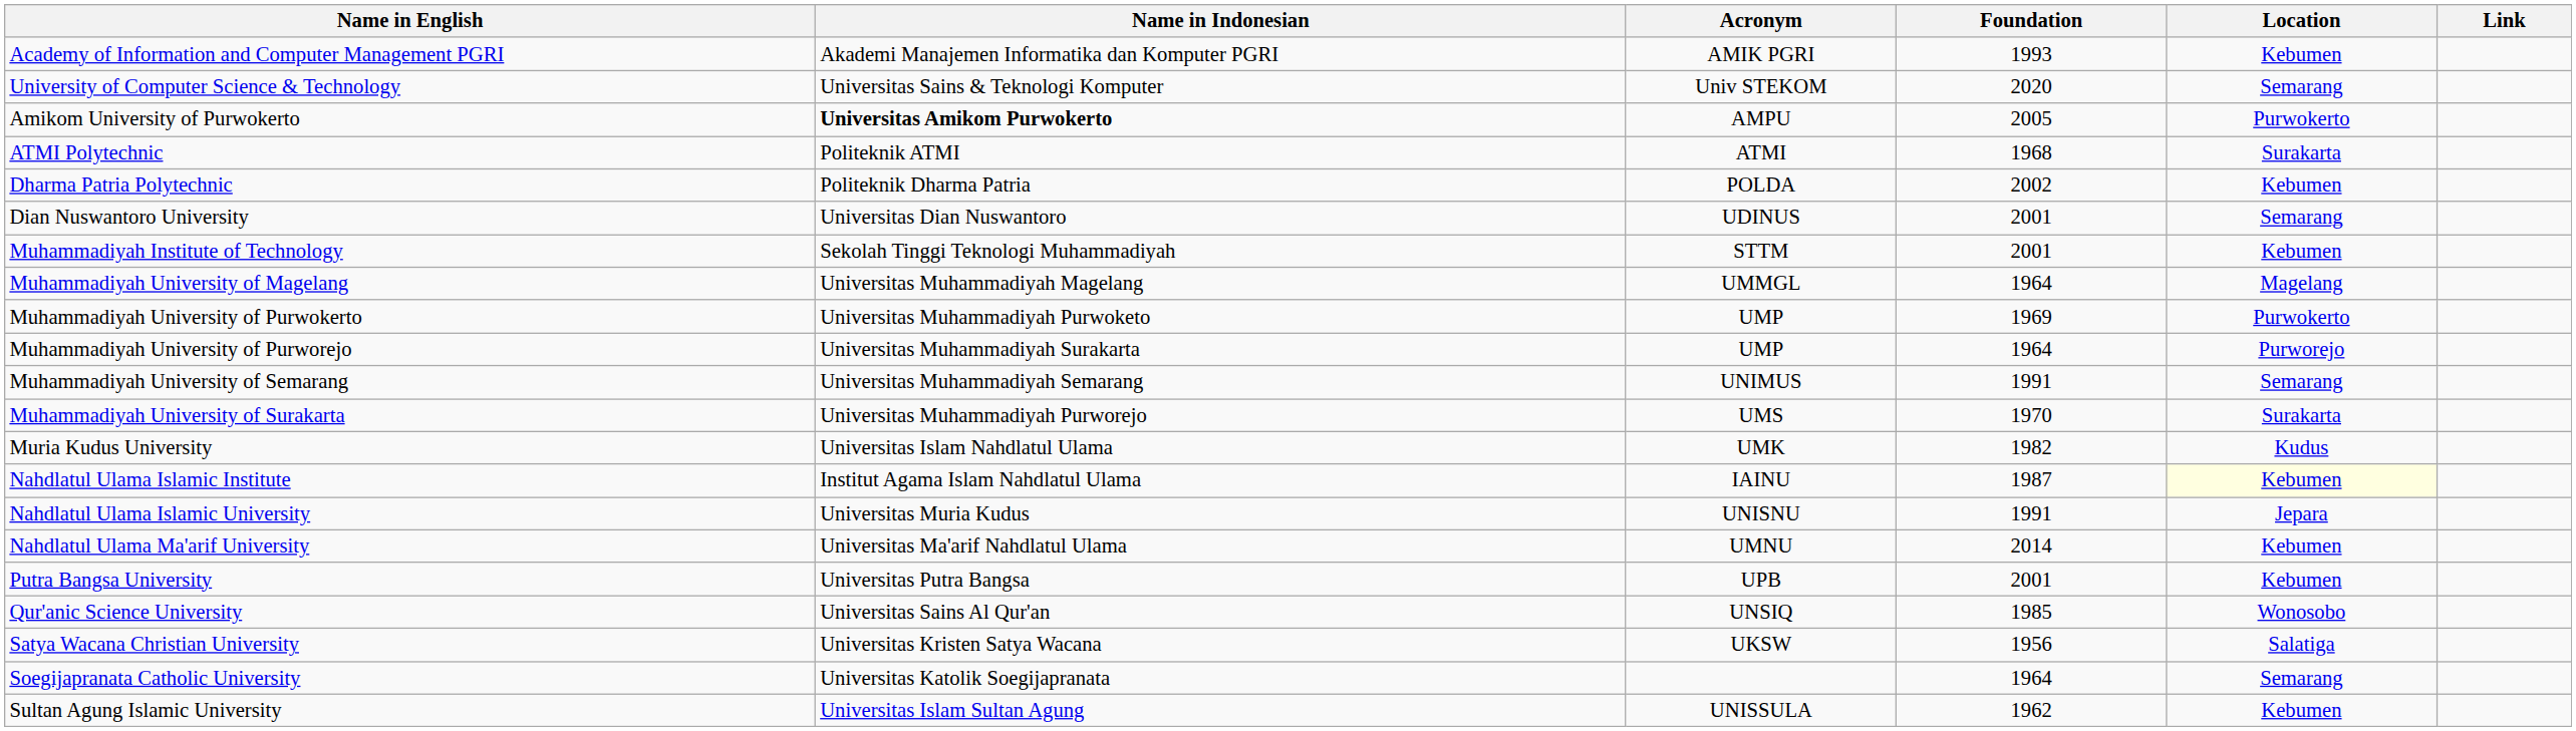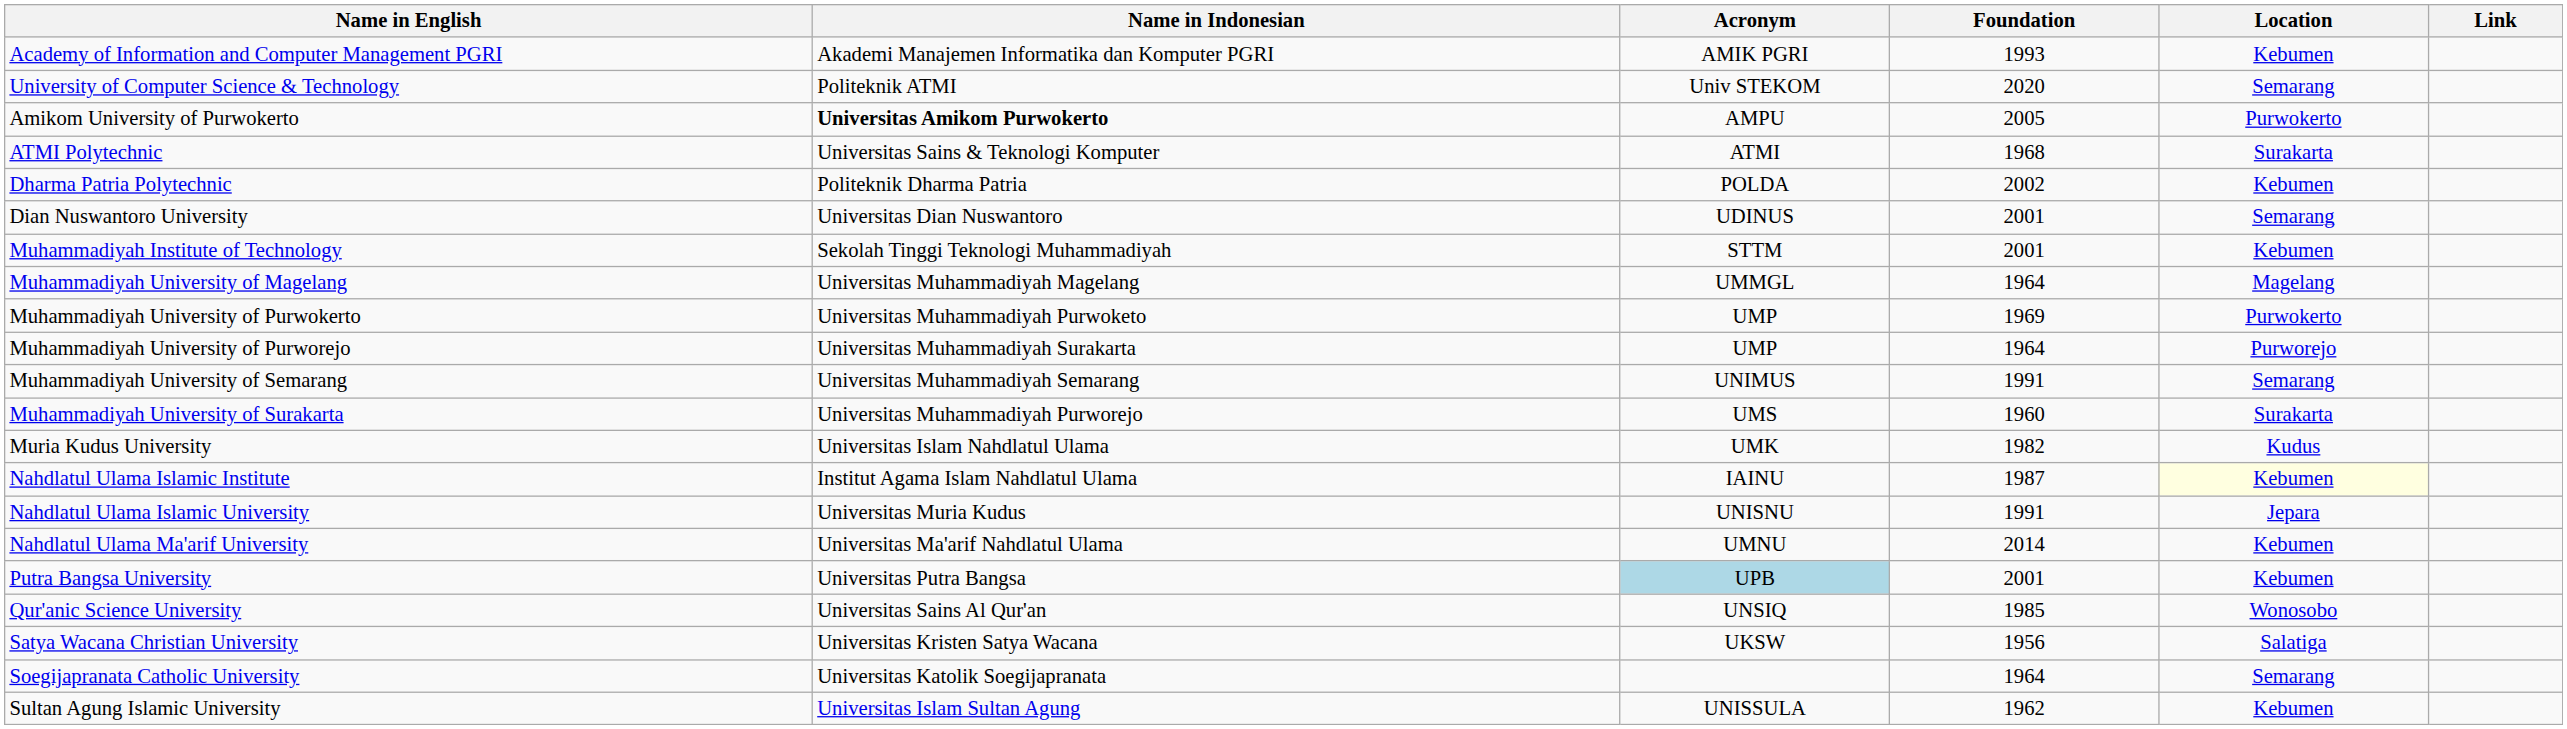 <table class="wikitable sortable" style="width:100%;">
 <tr>
 <th>Name in English</th>
 <th>Name in Indonesian</th>
 <th>Acronym</th>
 <th>Foundation</th>
 <th>Location</th>
 <th class="unsortable">Link</th>
 </tr>
 <tr>
 <td style="width:30%;"><a href='#'>Academy of Information and Computer Management PGRI</a></td>
 <td style="width:30%;">Akademi Manajemen Informatika dan Komputer PGRI</td>
 <td style="width:10%; text-align:center;">AMIK PGRI</td>
 <td style="width:10%; text-align:center;">1993</td>
 <td style="width:10%; text-align:center;"><a href='#'>Kebumen</a></td>
 <td style="width:5%; text-align:center;"></td>
 </tr>
 <tr>
 <td style="width:30%;"><a href='#'>University of Computer Science & Technology</a></td>
-<td style="width:30%;">Universitas Sains & Teknologi Komputer</td>
+<td style="width:30%;">Politeknik ATMI</td>
 <td style="width:10%; text-align:center;">Univ STEKOM</td>
 <td style="width:10%; text-align:center;">2020</td>
 <td style="width:10%; text-align:center;"><a href='#'>Semarang</a></td>
 <td style="width:5%; text-align:center;"></td>
 </tr>
 <tr>
 <td style="width:30%;">Amikom University of Purwokerto</td>
 <td style="width:30%;"><strong>Universitas Amikom Purwokerto</strong></td>
 <td style="width:10%; text-align:center;">AMPU</td>
 <td style="width:10%; text-align:center;">2005</td>
 <td style="width:10%; text-align:center;"><a href='#'>Purwokerto</a></td>
 <td style="width:5%; text-align:center;"></td>
 </tr>
 <tr>
 <td style="width:30%;"><a href='#'>ATMI Polytechnic</a></td>
-<td style="width:30%;">Politeknik ATMI</td>
+<td style="width:30%;">Universitas Sains & Teknologi Komputer</td>
 <td style="width:10%; text-align:center;">ATMI</td>
 <td style="width:10%; text-align:center;">1968</td>
 <td style="width:10%; text-align:center;"><a href='#'>Surakarta</a></td>
 <td style="width:5%; text-align:center;"></td>
 </tr>
 <tr>
 <td style="width:30%;"><a href='#'>Dharma Patria Polytechnic</a></td>
 <td style="width:30%;">Politeknik Dharma Patria</td>
 <td style="width:10%; text-align:center;">POLDA</td>
 <td style="width:10%; text-align:center;">2002</td>
 <td style="width:10%; text-align:center;"><a href='#'>Kebumen</a></td>
 <td style="width:5%; text-align:center;"></td>
 </tr>
 <tr>
 <td style="width:30%;">Dian Nuswantoro University</td>
 <td style="width:30%;">Universitas Dian Nuswantoro</td>
 <td style="width:10%; text-align:center;">UDINUS</td>
 <td style="width:10%; text-align:center;">2001</td>
 <td style="width:10%; text-align:center;"><a href='#'>Semarang</a></td>
 <td style="width:5%; text-align:center;"></td>
 </tr>
 <tr>
 <td style="width:30%;"><a href='#'>Muhammadiyah Institute of Technology</a></td>
 <td style="width:30%;">Sekolah Tinggi Teknologi Muhammadiyah</td>
 <td style="width:10%; text-align:center;">STTM</td>
 <td style="width:10%; text-align:center;">2001</td>
 <td style="width:10%; text-align:center;"><a href='#'>Kebumen</a></td>
 <td style="width:5%; text-align:center;"></td>
 </tr>
 <tr>
 <td style="width:30%;"><a href='#'>Muhammadiyah University of Magelang</a></td>
 <td style="width:30%;">Universitas Muhammadiyah Magelang</td>
 <td style="width:10%; text-align:center;">UMMGL</td>
 <td style="width:10%; text-align:center;">1964</td>
 <td style="width:10%; text-align:center;"><a href='#'>Magelang</a></td>
 <td style="width:5%; text-align:center;"></td>
 </tr>
 <tr>
 <td style="width:30%;">Muhammadiyah University of Purwokerto</td>
 <td style="width:30%;">Universitas Muhammadiyah Purwoketo</td>
 <td style="width:10%; text-align:center;">UMP</td>
 <td style="width:10%; text-align:center;">1969</td>
 <td style="width:10%; text-align:center;"><a href='#'>Purwokerto</a></td>
 <td style="width:5%; text-align:center;"></td>
 </tr>
 <tr>
 <td style="width:30%;">Muhammadiyah University of Purworejo</td>
 <td style="width:30%;">Universitas Muhammadiyah Surakarta</td>
 <td style="width:10%; text-align:center;">UMP</td>
 <td style="width:10%; text-align:center;">1964</td>
 <td style="width:10%; text-align:center;"><a href='#'>Purworejo</a></td>
 <td style="width:5%; text-align:center;"></td>
 </tr>
 <tr>
 <td style="width:30%;">Muhammadiyah University of Semarang</td>
 <td style="width:30%;">Universitas Muhammadiyah Semarang</td>
 <td style="width:10%; text-align:center;">UNIMUS</td>
 <td style="width:10%; text-align:center;">1991</td>
 <td style="width:10%; text-align:center;"><a href='#'>Semarang</a></td>
 <td style="width:5%; text-align:center;"></td>
 </tr>
 <tr>
 <td style="width:30%;"><a href='#'>Muhammadiyah University of Surakarta</a></td>
 <td style="width:30%;">Universitas Muhammadiyah Purworejo</td>
 <td style="width:10%; text-align:center;">UMS</td>
-<td style="width:10%; text-align:center;">1970</td>
+<td style="width:10%; text-align:center;">1960</td>
 <td style="width:10%; text-align:center;"><a href='#'>Surakarta</a></td>
 <td style="width:5%; text-align:center;"></td>
 </tr>
 <tr>
 <td style="width:30%;">Muria Kudus University</td>
 <td style="width:30%;">Universitas Islam Nahdlatul Ulama</td>
 <td style="width:10%; text-align:center;">UMK</td>
 <td style="width:10%; text-align:center;">1982</td>
 <td style="width:10%; text-align:center;"><a href='#'>Kudus</a></td>
 <td style="width:5%; text-align:center;"></td>
 </tr>
 <tr>
 <td style="width:30%;"><a href='#'>Nahdlatul Ulama Islamic Institute </a></td>
 <td style="width:30%;">Institut Agama Islam Nahdlatul Ulama</td>
 <td style="width:10%; text-align:center;">IAINU</td>
 <td style="width:10%; text-align:center;">1987</td>
 <td style="background: lightyellow; width:10%; text-align:center;"><a href='#'>Kebumen</a></td>
 <td style="width:5%; text-align:center;"></td>
 </tr>
 <tr>
 <td style="width:30%;"><a href='#'>Nahdlatul Ulama Islamic University</a></td>
 <td style="width:30%;">Universitas Muria Kudus</td>
 <td style="width:10%; text-align:center;">UNISNU</td>
 <td style="width:10%; text-align:center;">1991</td>
 <td style="width:10%; text-align:center;"><a href='#'>Jepara</a></td>
 <td style="width:5%; text-align:center;"></td>
 </tr>
 <tr>
 <td style="width:30%;"><a href='#'>Nahdlatul Ulama Ma'arif University</a></td>
 <td style="width:30%;">Universitas Ma'arif Nahdlatul Ulama</td>
 <td style="width:10%; text-align:center;">UMNU</td>
 <td style="width:10%; text-align:center;">2014</td>
 <td style="width:10%; text-align:center;"><a href='#'>Kebumen</a></td>
 <td style="width:5%; text-align:center;"> </td>
 </tr>
 <tr>
 <td style="width:30%;"><a href='#'>Putra Bangsa University</a></td>
 <td style="width:30%;">Universitas Putra Bangsa</td>
-<td style="width:10%; text-align:center;">UPB</td>
+<td style="background: lightblue; width:10%; text-align:center;">UPB</td>
 <td style="width:10%; text-align:center;">2001</td>
 <td style="width:10%; text-align:center;"><a href='#'>Kebumen</a></td>
 <td style="width:5%; text-align:center;"></td>
 </tr>
 <tr>
 <td style="width:30%;"><a href='#'>Qur'anic Science University</a></td>
 <td style="width:30%;">Universitas Sains Al Qur'an</td>
 <td style="width:10%; text-align:center;">UNSIQ</td>
 <td style="width:10%; text-align:center;">1985</td>
 <td style="width:10%; text-align:center;"><a href='#'>Wonosobo</a></td>
 <td style="width:5%; text-align:center;"></td>
 </tr>
 <tr>
 <td style="width:30%;"><a href='#'>Satya Wacana Christian University</a></td>
 <td style="width:30%;">Universitas Kristen Satya Wacana</td>
 <td style="width:10%; text-align:center;">UKSW</td>
 <td style="width:10%; text-align:center;">1956</td>
 <td style="width:10%; text-align:center;"><a href='#'>Salatiga</a></td>
 <td style="width:5%; text-align:center;"></td>
 </tr>
 <tr>
 <td style="width:30%;"><a href='#'>Soegijapranata Catholic University</a></td>
 <td style="width:30%;">Universitas Katolik Soegijapranata</td>
 <td style="width:10%; text-align:center;"></td>
 <td style="width:10%; text-align:center;">1964</td>
 <td style="width:10%; text-align:center;"><a href='#'>Semarang</a></td>
 <td style="width:5%; text-align:center;"></td>
 </tr>
 <tr>
 <td style="width:30%;">Sultan Agung Islamic University</td>
 <td style="width:30%;"><a href='#'>Universitas Islam Sultan Agung</a></td>
 <td style="width:10%; text-align:center;">UNISSULA</td>
 <td style="width:10%; text-align:center;">1962</td>
 <td style="width:10%; text-align:center;"><a href='#'>Kebumen</a></td>
 <td style="width:5%; text-align:center;"></td>
 </tr>
 </table>
